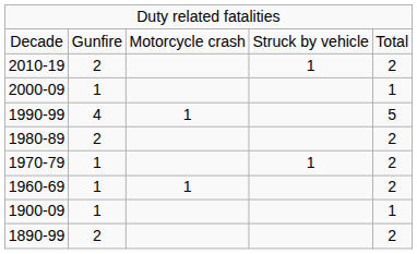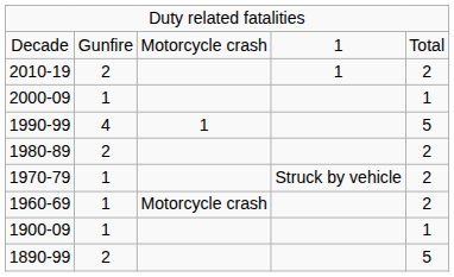 <table class="wikitable" style="text-align:center">
 <tr>
 <td colspan=5>Duty related fatalities</td>
 </tr>
 <tr>
 <td>Decade</td>
 <td>Gunfire</td>
 <td>Motorcycle crash</td>
-<td>Struck by vehicle</td>
+<td>1</td>
 <td>Total</td>
 </tr>
 <tr>
 <td>2010-19</td>
 <td>2</td>
 <td></td>
 <td>1</td>
 <td>2</td>
 </tr>
 <tr>
 <td>2000-09</td>
 <td>1</td>
 <td></td>
 <td></td>
 <td>1</td>
 </tr>
 <tr>
 <td>1990-99</td>
 <td>4</td>
 <td>1</td>
 <td></td>
 <td>5</td>
 </tr>
 <tr>
 <td>1980-89</td>
 <td>2</td>
 <td></td>
 <td></td>
 <td>2</td>
 </tr>
 <tr>
 <td>1970-79</td>
 <td>1</td>
 <td></td>
-<td>1</td>
+<td>Struck by vehicle</td>
 <td>2</td>
 </tr>
 <tr>
 <td>1960-69</td>
 <td>1</td>
-<td>1</td>
+<td>Motorcycle crash</td>
 <td></td>
 <td>2</td>
 </tr>
 <tr>
 <td>1900-09</td>
 <td>1</td>
 <td></td>
 <td></td>
 <td>1</td>
 </tr>
 <tr>
 <td>1890-99</td>
 <td>2</td>
 <td></td>
 <td></td>
-<td>2</td>
+<td>5</td>
 </tr>
 </table>
